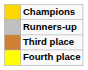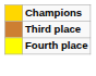 <table class="wikitable" style="text-align:center">
 <tr>
 <td style="background:gold" width="20"></td>
 <td align="left"><strong>Champions</strong></td>
-</tr>
-<tr>
-<td style="background:silver" width="20"></td>
-<td align="left"><strong>Runners-up</strong></td>
 </tr>
 <tr>
 <td style="background:#CD7F32" width="20"></td>
 <td align="left"><strong>Third place</strong></td>
 </tr>
 <tr>
 <td style="background:#FFFF00" width="20"></td>
 <td align="left"><strong>Fourth place</strong></td>
 </tr>
 </table>
